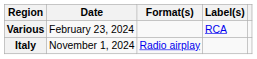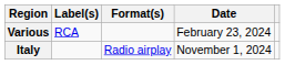 <table class="wikitable plainrowheaders">
 <tr>
 <th scope="col">Region</th>
+<th scope="col">Label(s)</th>
+<th scope="col">Format(s)</th>
 <th scope="col">Date</th>
-<th scope="col">Format(s)</th>
-<th scope="col">Label(s)</th>
 <th scope="col"></th>
 </tr>
 <tr>
 <th scope="row">Various</th>
+<td><a href='#'>RCA</a></td>
+<td></td>
 <td>February 23, 2024</td>
-<td></td>
-<td><a href='#'>RCA</a></td>
 <td style="text-align:center;"></td>
 </tr>
 <tr>
 <th scope="row">Italy</th>
+<td></td>
+<td><a href='#'>Radio airplay</a></td>
 <td>November 1, 2024</td>
-<td><a href='#'>Radio airplay</a></td>
-<td></td>
 <td style="text-align:center;"></td>
 </tr>
 </table>
